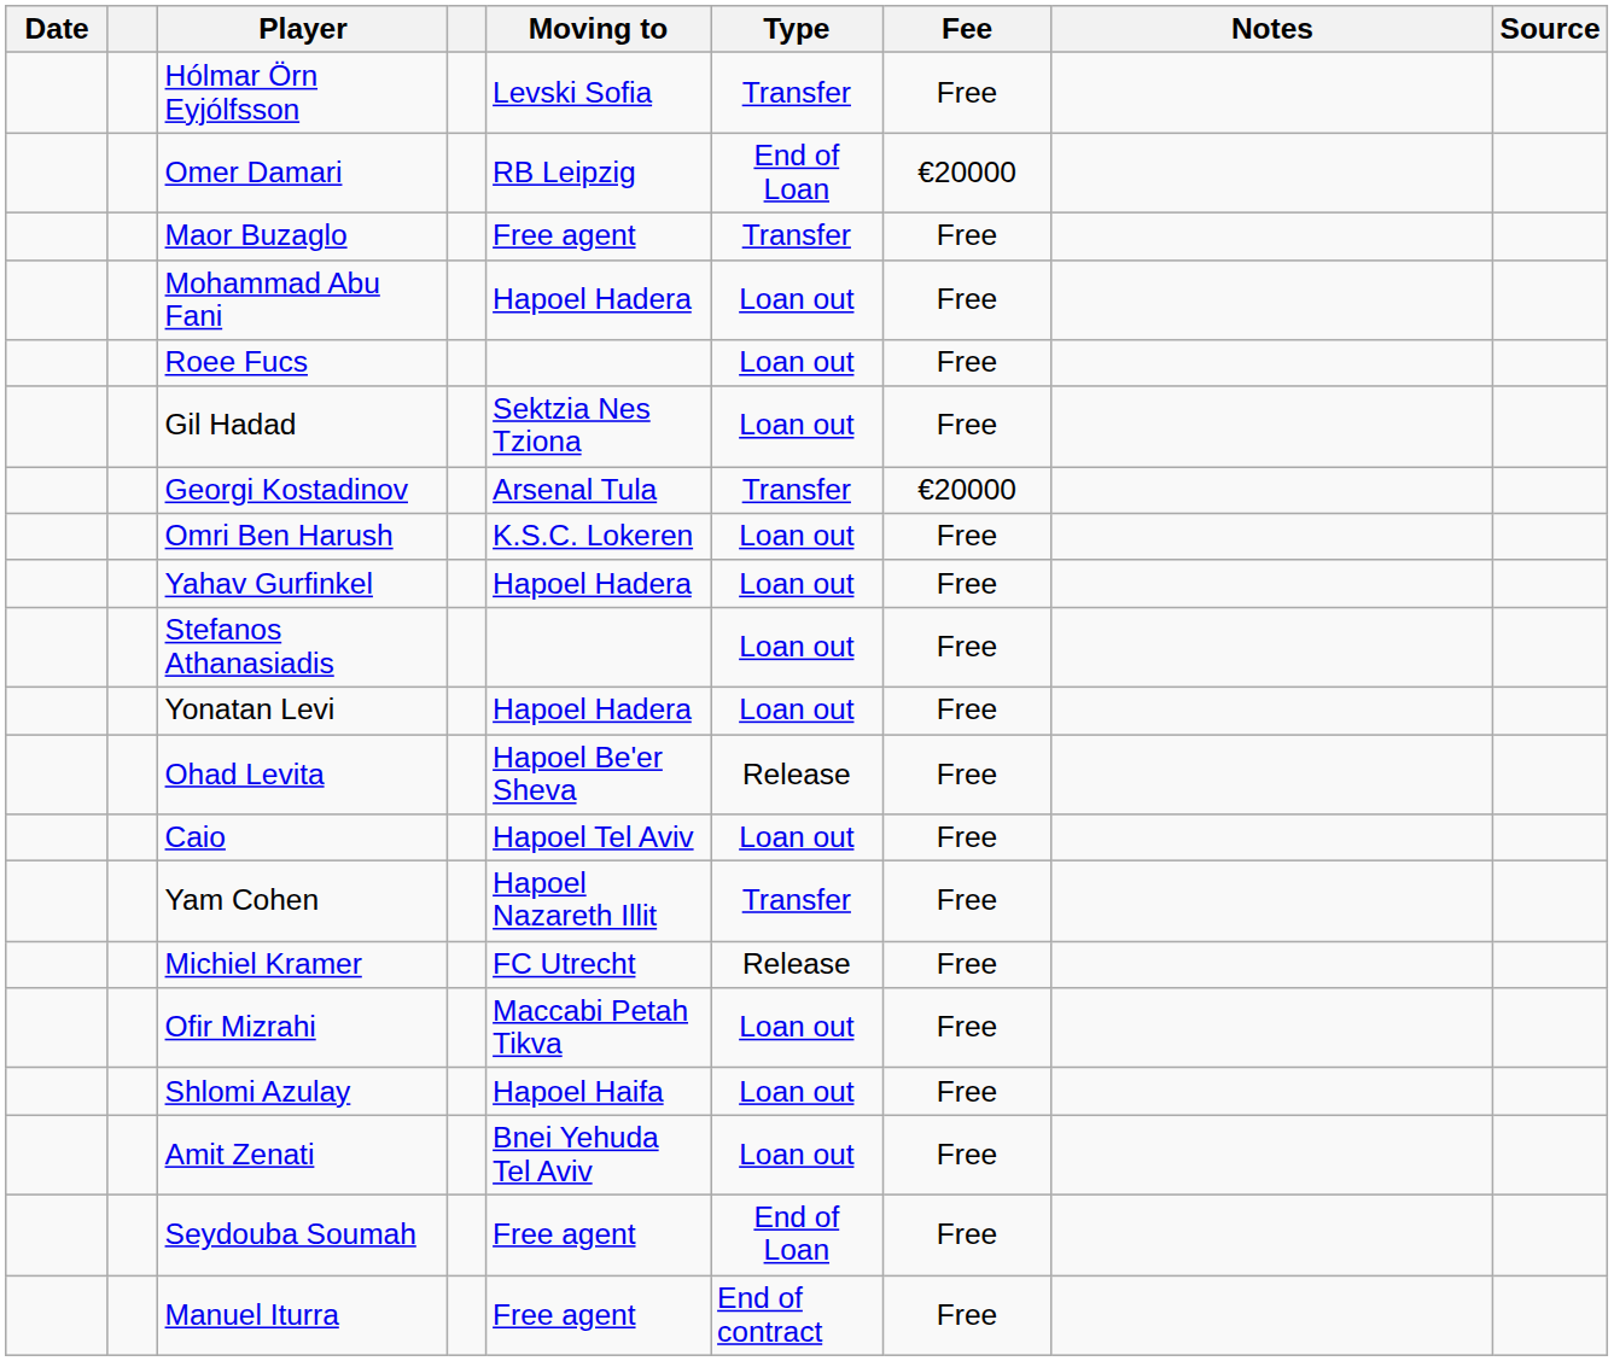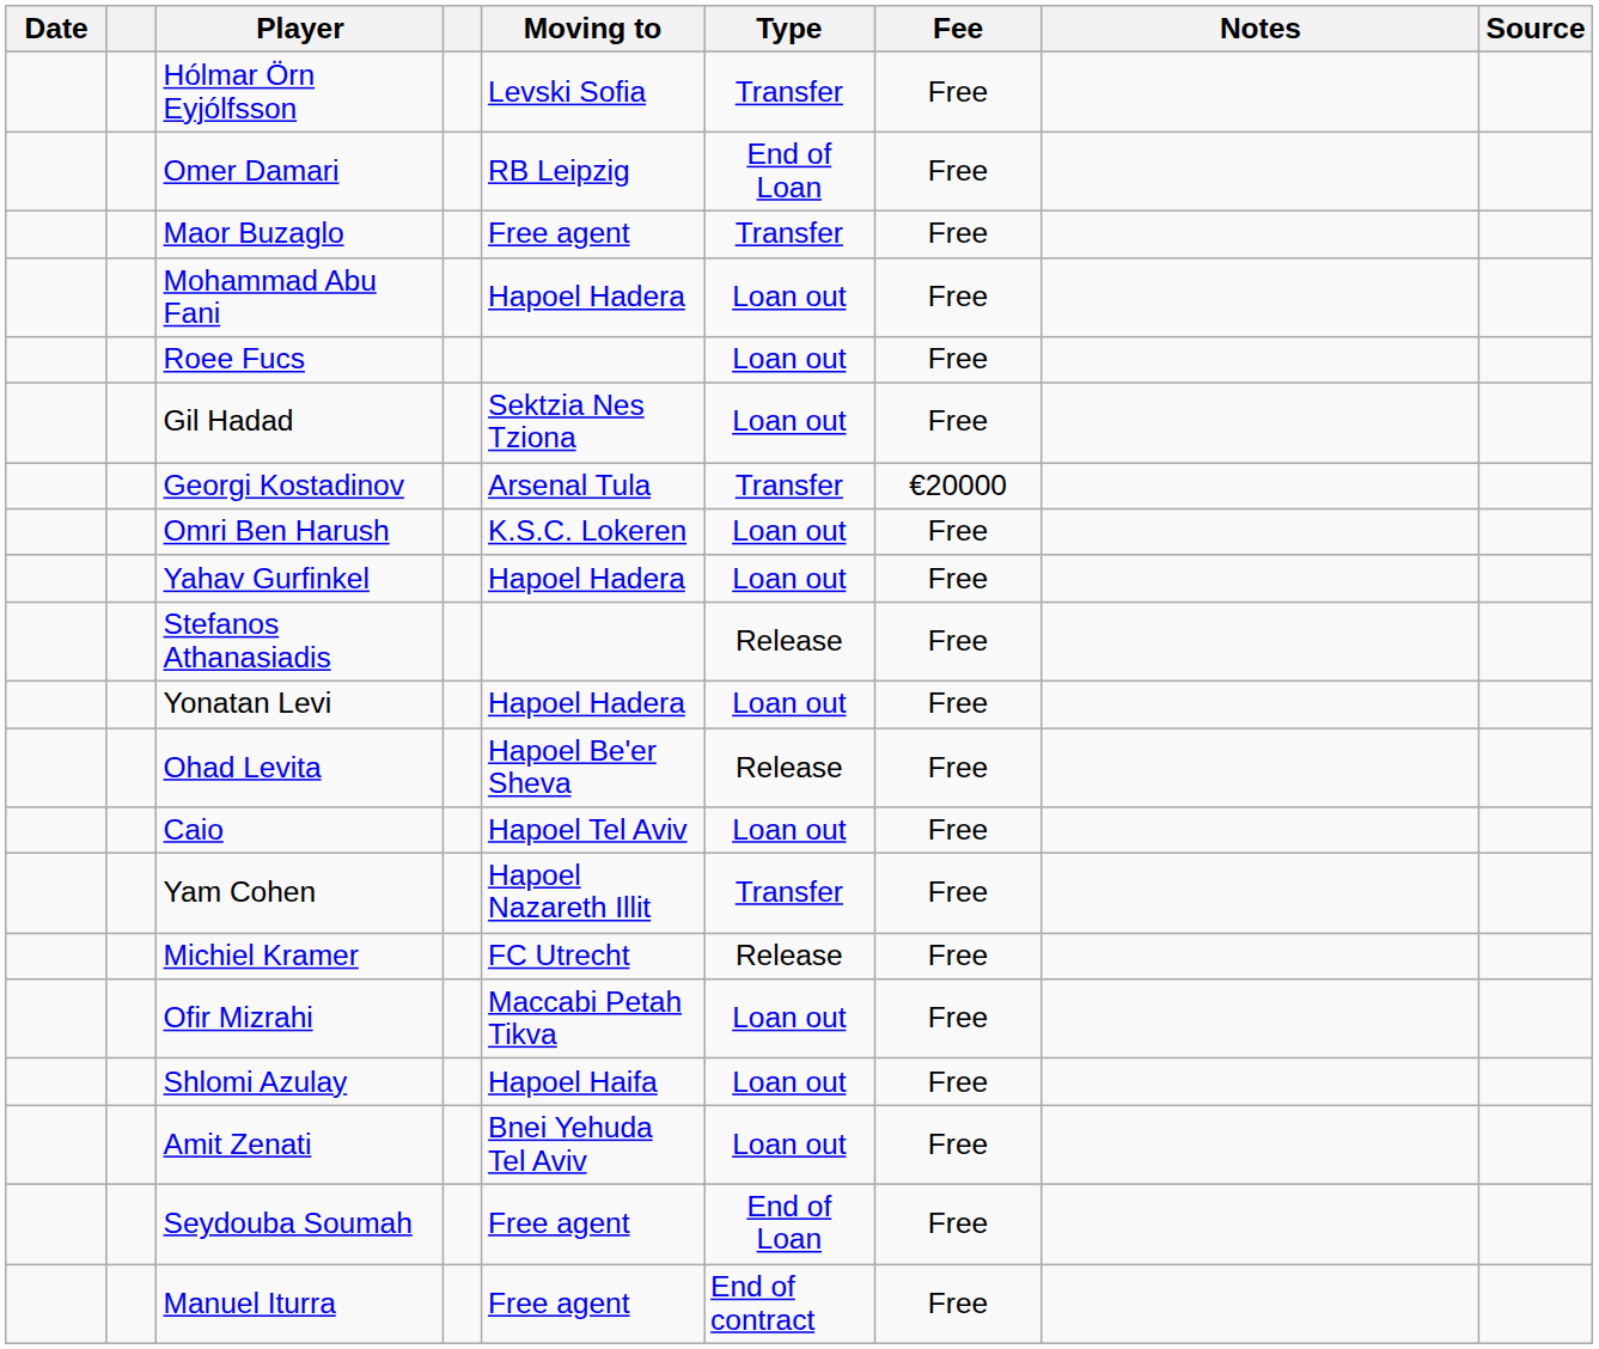 <table class="wikitable sortable">
 <tr>
 <th style="width:55px;">Date</th>
 <th style="width:30px;"></th>
 <th style="width:180px;">Player</th>
 <th style="width:20px;"></th>
 <th style="width:140px;">Moving to</th>
 <th style="width:100px;" class="unsortable">Type</th>
 <th style="width:100px;" class="unsortable">Fee</th>
 <th style="width:330px;" class="unsortable">Notes</th>
 <th style="width:10px;">Source</th>
 </tr>
 <tr>
 <td></td>
 <td align=center></td>
 <td> <a href='#'>Hólmar Örn Eyjólfsson</a></td>
 <td></td>
 <td> <a href='#'>Levski Sofia</a></td>
 <td align=center><a href='#'>Transfer</a></td>
 <td align=center>Free</td>
 <td align=center></td>
 <td></td>
 </tr>
 <tr>
 <td></td>
 <td align=center></td>
 <td> <a href='#'>Omer Damari</a></td>
 <td></td>
 <td> <a href='#'>RB Leipzig</a></td>
 <td align=center><a href='#'>End of Loan</a></td>
-<td align=center>€20000</td>
+<td align=center>Free</td>
 <td align=center></td>
 <td></td>
 </tr>
 <tr>
 <td></td>
 <td align=center></td>
 <td> <a href='#'>Maor Buzaglo</a></td>
 <td></td>
 <td><a href='#'>Free agent</a></td>
 <td align=center><a href='#'>Transfer</a></td>
 <td align=center>Free</td>
 <td align=center></td>
 <td></td>
 </tr>
 <tr>
 <td></td>
 <td align=center></td>
 <td> <a href='#'>Mohammad Abu Fani</a></td>
 <td></td>
 <td> <a href='#'>Hapoel Hadera</a></td>
 <td align=center><a href='#'>Loan out</a></td>
 <td align=center>Free</td>
 <td align=center></td>
 <td></td>
 </tr>
 <tr>
 <td></td>
 <td align=center></td>
 <td> <a href='#'>Roee Fucs</a></td>
 <td></td>
 <td></td>
 <td align=center><a href='#'>Loan out</a></td>
 <td align=center>Free</td>
 <td align=center></td>
 <td></td>
 </tr>
 <tr>
 <td></td>
 <td align=center></td>
 <td> Gil Hadad</td>
 <td></td>
 <td> <a href='#'>Sektzia Nes Tziona</a></td>
 <td align=center><a href='#'>Loan out</a></td>
 <td align=center>Free</td>
 <td align=center></td>
 <td></td>
 </tr>
 <tr>
 <td></td>
 <td align=center></td>
 <td> <a href='#'>Georgi Kostadinov</a></td>
 <td></td>
 <td> <a href='#'>Arsenal Tula</a></td>
 <td align=center><a href='#'>Transfer</a></td>
 <td align=center>€20000</td>
 <td align=center></td>
 <td></td>
 </tr>
 <tr>
 <td></td>
 <td align=center></td>
 <td> <a href='#'>Omri Ben Harush</a></td>
 <td></td>
 <td> <a href='#'>K.S.C. Lokeren</a></td>
 <td align=center><a href='#'>Loan out</a></td>
 <td align=center>Free</td>
 <td align=center></td>
 <td></td>
 </tr>
 <tr>
 <td></td>
 <td align=center></td>
 <td> <a href='#'>Yahav Gurfinkel</a></td>
 <td></td>
 <td> <a href='#'>Hapoel Hadera</a></td>
 <td align=center><a href='#'>Loan out</a></td>
 <td align=center>Free</td>
 <td align=center></td>
 <td></td>
 </tr>
 <tr>
 <td></td>
 <td align=center></td>
 <td> <a href='#'>Stefanos Athanasiadis</a></td>
 <td></td>
 <td align=center></td>
-<td align=center><a href='#'>Loan out</a></td>
+<td align=center>Release</td>
 <td align=center>Free</td>
 <td align=center></td>
 <td></td>
 </tr>
 <tr>
 <td></td>
 <td align=center></td>
 <td> Yonatan Levi</td>
 <td></td>
 <td> <a href='#'>Hapoel Hadera</a></td>
 <td align=center><a href='#'>Loan out</a></td>
 <td align=center>Free</td>
 <td align=center></td>
 <td></td>
 </tr>
 <tr>
 <td></td>
 <td align=center></td>
 <td> <a href='#'>Ohad Levita</a></td>
 <td></td>
 <td> <a href='#'>Hapoel Be'er Sheva</a></td>
 <td align=center>Release</td>
 <td align=center>Free</td>
 <td align=center></td>
 <td></td>
 </tr>
 <tr>
 <td></td>
 <td align=center></td>
 <td> <a href='#'>Caio</a></td>
 <td></td>
 <td> <a href='#'>Hapoel Tel Aviv</a></td>
 <td align=center><a href='#'>Loan out</a></td>
 <td align=center>Free</td>
 <td align=center></td>
 <td></td>
 </tr>
 <tr>
 <td></td>
 <td align=center></td>
 <td> Yam Cohen</td>
 <td></td>
 <td> <a href='#'>Hapoel Nazareth Illit</a></td>
 <td align=center><a href='#'>Transfer</a></td>
 <td align=center>Free</td>
 <td align=center></td>
 <td></td>
 </tr>
 <tr>
 <td></td>
 <td align=center></td>
 <td> <a href='#'>Michiel Kramer</a></td>
 <td></td>
 <td> <a href='#'>FC Utrecht</a></td>
 <td align=center>Release</td>
 <td align=center>Free</td>
 <td align=center></td>
 <td></td>
 </tr>
 <tr>
 <td></td>
 <td align=center></td>
 <td> <a href='#'>Ofir Mizrahi</a></td>
 <td></td>
 <td> <a href='#'>Maccabi Petah Tikva</a></td>
 <td align=center><a href='#'>Loan out</a></td>
 <td align=center>Free</td>
 <td align=center></td>
 <td></td>
 </tr>
 <tr>
 <td></td>
 <td align=center></td>
 <td> <a href='#'>Shlomi Azulay</a></td>
 <td></td>
 <td> <a href='#'>Hapoel Haifa</a></td>
 <td align=center><a href='#'>Loan out</a></td>
 <td align=center>Free</td>
 <td align=center></td>
 <td></td>
 </tr>
 <tr>
 <td></td>
 <td align=center></td>
 <td> <a href='#'>Amit Zenati</a></td>
 <td></td>
 <td> <a href='#'>Bnei Yehuda Tel Aviv</a></td>
 <td align=center><a href='#'>Loan out</a></td>
 <td align=center>Free</td>
 <td align=center></td>
 <td></td>
 </tr>
 <tr>
 <td></td>
 <td align=center></td>
 <td> <a href='#'>Seydouba Soumah</a></td>
 <td></td>
 <td><a href='#'>Free agent</a></td>
 <td align=center><a href='#'>End of Loan</a></td>
 <td align=center>Free</td>
 <td align=center></td>
 <td></td>
 </tr>
 <tr>
 <td></td>
 <td align=center></td>
 <td> <a href='#'>Manuel Iturra</a></td>
 <td></td>
 <td><a href='#'>Free agent</a></td>
 <td><a href='#'>End of contract</a></td>
 <td align=center>Free</td>
 <td align=center></td>
 <td></td>
 </tr>
 </table>
